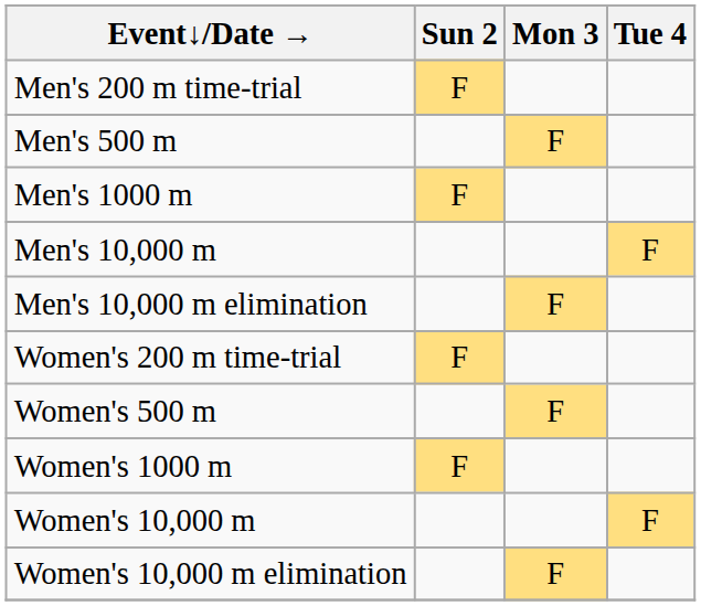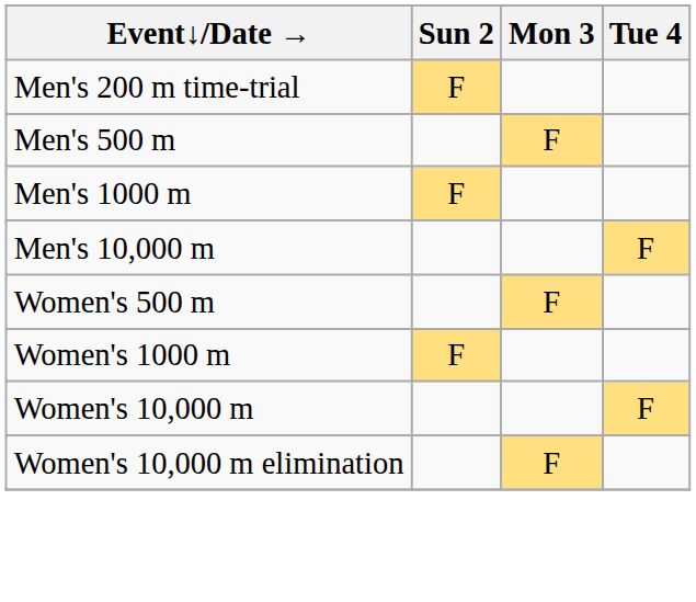 <table class="wikitable" style="margin:0.5em auto; font-size:90%; line-height:1.25em; text-align:center;">
 <tr>
 <th>Event↓/Date →</th>
 <th>Sun 2</th>
 <th>Mon 3</th>
 <th>Tue 4</th>
 </tr>
 <tr>
 <td align="left">Men's 200 m  time-trial</td>
 <td bgcolor="#FFDF80">F</td>
 <td></td>
 <td></td>
 </tr>
 <tr>
 <td align="left">Men's 500 m</td>
 <td></td>
 <td bgcolor="#FFDF80">F</td>
 <td></td>
 </tr>
 <tr>
 <td align="left">Men's 1000 m</td>
 <td bgcolor="#FFDF80">F</td>
 <td></td>
 <td></td>
 </tr>
 <tr>
 <td align="left">Men's 10,000 m</td>
 <td></td>
 <td></td>
 <td bgcolor="#FFDF80">F</td>
 </tr>
 <tr>
-<td align="left">Men's 10,000 m elimination</td>
-<td></td>
-<td bgcolor="#FFDF80">F</td>
-<td></td>
-</tr>
-<tr>
-<td align="left">Women's 200 m  time-trial</td>
-<td bgcolor="#FFDF80">F</td>
-<td></td>
-<td></td>
-</tr>
-<tr>
 <td align="left">Women's 500 m</td>
 <td></td>
 <td bgcolor="#FFDF80">F</td>
 <td></td>
 </tr>
 <tr>
 <td align="left">Women's 1000 m</td>
 <td bgcolor="#FFDF80">F</td>
 <td></td>
 <td></td>
 </tr>
 <tr>
 <td align="left">Women's 10,000 m</td>
 <td></td>
 <td></td>
 <td bgcolor="#FFDF80">F</td>
 </tr>
 <tr>
 <td align="left">Women's 10,000 m elimination</td>
 <td></td>
 <td bgcolor="#FFDF80">F</td>
 <td></td>
 </tr>
 <tr>
 </tr>
 </table>
